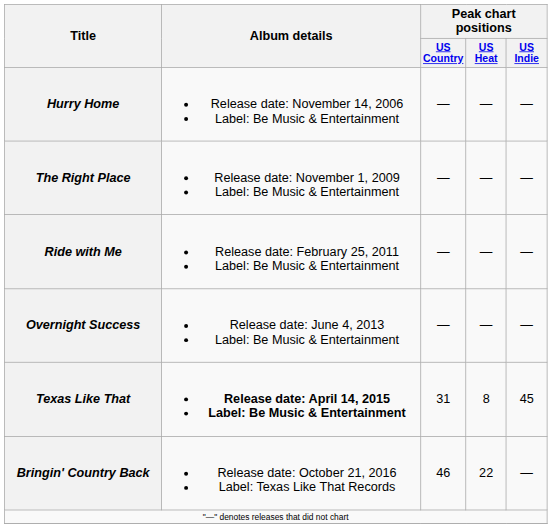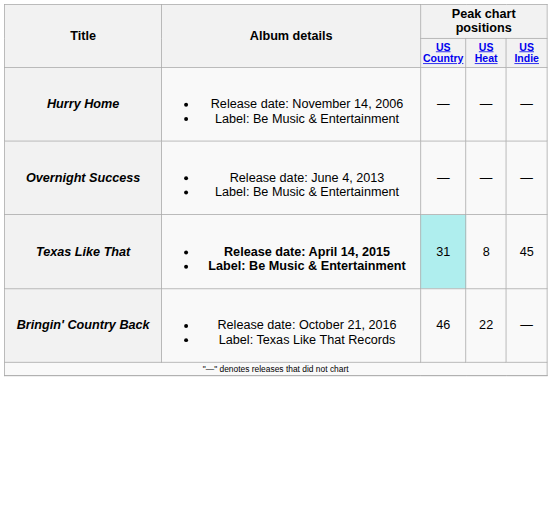 <table class="wikitable plainrowheaders" style="text-align:center;">
 <tr>
 <th rowspan="2" style="width:12em;">Title</th>
 <th rowspan="2" style="width:20em;">Album details</th>
 <th colspan="3">Peak chart positions</th>
 </tr>
 <tr style="font-size:smaller;">
 <th width="45"><a href='#'>US Country</a><br></th>
 <th width="45"><a href='#'>US<br>Heat</a><br></th>
 <th width="45"><a href='#'>US<br>Indie</a><br></th>
 </tr>
 <tr>
 <th scope="row"><em>Hurry Home</em></th>
 <td><br><ul><li>Release date: November 14, 2006</li><li>Label: Be Music & Entertainment</li></ul></td>
 <td>—</td>
 <td>—</td>
 <td>—</td>
 </tr>
 <tr>
-<th scope="row"><em>The Right Place</em></th>
-<td><br><ul><li>Release date: November 1, 2009</li><li>Label: Be Music & Entertainment</li></ul></td>
-<td>—</td>
-<td>—</td>
-<td>—</td>
-</tr>
-<tr>
-<th scope="row"><em>Ride with Me</em></th>
-<td><br><ul><li>Release date: February 25, 2011</li><li>Label: Be Music & Entertainment</li></ul></td>
-<td>—</td>
-<td>—</td>
-<td>—</td>
-</tr>
-<tr>
 <th scope="row"><em>Overnight Success</em></th>
 <td><br><ul><li>Release date: June 4, 2013</li><li>Label: Be Music & Entertainment</li></ul></td>
 <td>—</td>
 <td>—</td>
 <td>—</td>
 </tr>
 <tr>
 <th scope="row"><em>Texas Like That</em></th>
 <td><strong><br><ul><li>Release date: April 14, 2015</li><li>Label: Be Music & Entertainment</li></ul></strong></td>
-<td>31</td>
+<td style="background: paleturquoise;">31</td>
 <td>8</td>
 <td>45</td>
 </tr>
 <tr>
 <th scope="row"><em>Bringin' Country Back</em></th>
 <td><br><ul><li>Release date: October 21, 2016</li><li>Label: Texas Like That Records</li></ul></td>
 <td>46</td>
 <td>22</td>
 <td>—</td>
 </tr>
 <tr>
 <td colspan="5" style="font-size: 8pt">"—" denotes releases that did not chart</td>
 </tr>
 <tr>
 </tr>
 </table>
